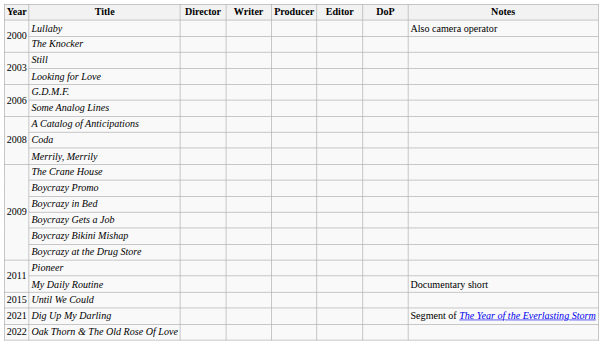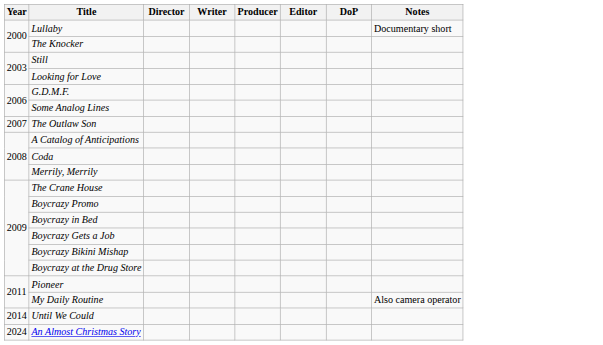 <table class="wikitable">
 <tr>
 <th>Year</th>
 <th>Title</th>
 <th width=65>Director</th>
 <th width=65>Writer</th>
 <th width=65>Producer</th>
 <th width=65>Editor</th>
 <th width=65>DoP</th>
 <th>Notes</th>
 </tr>
 <tr>
 <td rowspan=2>2000</td>
 <td><em>Lullaby</em></td>
 <td></td>
 <td></td>
 <td></td>
 <td></td>
 <td></td>
-<td>Also camera operator</td>
+<td>Documentary short</td>
 </tr>
 <tr>
 <td><em>The Knocker</em></td>
 <td></td>
 <td></td>
 <td></td>
 <td></td>
 <td></td>
 <td></td>
 </tr>
 <tr>
 <td rowspan=2>2003</td>
 <td><em>Still</em></td>
 <td></td>
 <td></td>
 <td></td>
 <td></td>
 <td></td>
 <td></td>
 </tr>
 <tr>
 <td><em>Looking for Love</em></td>
 <td></td>
 <td></td>
 <td></td>
 <td></td>
 <td></td>
 <td></td>
 </tr>
 <tr>
 <td rowspan=2>2006</td>
 <td><em>G.D.M.F.</em></td>
 <td></td>
 <td></td>
 <td></td>
 <td></td>
 <td></td>
 <td></td>
 </tr>
 <tr>
 <td><em>Some Analog Lines</em></td>
+<td></td>
+<td></td>
+<td></td>
+<td></td>
+<td></td>
+<td></td>
+</tr>
+<tr>
+<td>2007</td>
+<td><em>The Outlaw Son</em></td>
 <td></td>
 <td></td>
 <td></td>
 <td></td>
 <td></td>
 <td></td>
 </tr>
 <tr>
 <td rowspan=3>2008</td>
 <td><em>A Catalog of Anticipations</em></td>
 <td></td>
 <td></td>
 <td></td>
 <td></td>
 <td></td>
 <td></td>
 </tr>
 <tr>
 <td><em>Coda</em></td>
 <td></td>
 <td></td>
 <td></td>
 <td></td>
 <td></td>
 <td></td>
 </tr>
 <tr>
 <td><em>Merrily, Merrily</em></td>
 <td></td>
 <td></td>
 <td></td>
 <td></td>
 <td></td>
 <td></td>
 </tr>
 <tr>
 <td rowspan=6>2009</td>
 <td><em>The Crane House</em></td>
 <td></td>
 <td></td>
 <td></td>
 <td></td>
 <td></td>
 <td></td>
 </tr>
 <tr>
 <td><em>Boycrazy Promo</em></td>
 <td></td>
 <td></td>
 <td></td>
 <td></td>
 <td></td>
 <td></td>
 </tr>
 <tr>
 <td><em>Boycrazy in Bed</em></td>
 <td></td>
 <td></td>
 <td></td>
 <td></td>
 <td></td>
 <td></td>
 </tr>
 <tr>
 <td><em>Boycrazy Gets a Job</em></td>
 <td></td>
 <td></td>
 <td></td>
 <td></td>
 <td></td>
 <td></td>
 </tr>
 <tr>
 <td><em>Boycrazy Bikini Mishap</em></td>
 <td></td>
 <td></td>
 <td></td>
 <td></td>
 <td></td>
 <td></td>
 </tr>
 <tr>
 <td><em>Boycrazy at the Drug Store</em></td>
 <td></td>
 <td></td>
 <td></td>
 <td></td>
 <td></td>
 <td></td>
 </tr>
 <tr>
 <td rowspan="2">2011</td>
 <td><em>Pioneer</em></td>
 <td></td>
 <td></td>
 <td></td>
 <td></td>
 <td></td>
 <td></td>
 </tr>
 <tr>
 <td><em>My Daily Routine</em></td>
 <td></td>
 <td></td>
 <td></td>
 <td></td>
 <td></td>
-<td>Documentary short</td>
+<td>Also camera operator</td>
 </tr>
 <tr>
-<td>2015</td>
+<td>2014</td>
 <td><em>Until We Could</em></td>
 <td></td>
 <td></td>
 <td></td>
 <td></td>
 <td></td>
 <td></td>
 </tr>
 <tr>
-<td>2021</td>
-<td><em>Dig Up My Darling</em></td>
-<td></td>
-<td></td>
-<td></td>
-<td></td>
-<td></td>
-<td>Segment of <em><a href='#'>The Year of the Everlasting Storm</a></em></td>
-</tr>
-<tr>
-<td>2022</td>
-<td><em>Oak Thorn & The Old Rose Of Love</em></td>
+<td>2024</td>
+<td><em><a href='#'>An Almost Christmas Story</a></em></td>
 <td></td>
 <td></td>
 <td></td>
 <td></td>
 <td></td>
 <td></td>
 </tr>
 </table>
